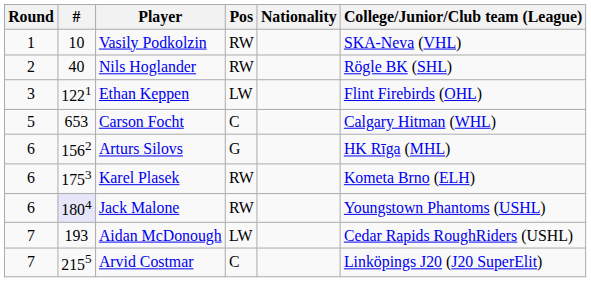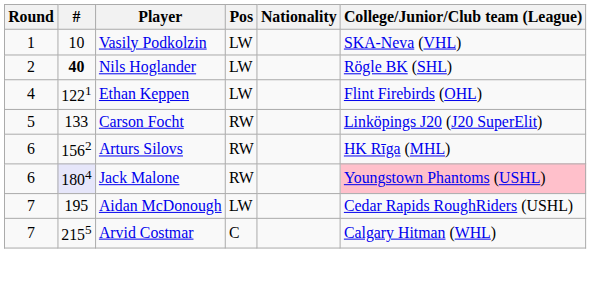 <table class="wikitable">
 <tr>
 <th>Round</th>
 <th>#</th>
 <th>Player</th>
 <th>Pos</th>
 <th>Nationality</th>
 <th>College/Junior/Club team (League)</th>
 </tr>
 <tr>
 <td style="text-align:center;">1</td>
 <td style="text-align:center;">10</td>
 <td><a href='#'>Vasily Podkolzin</a></td>
-<td>RW</td>
+<td>LW</td>
 <td></td>
 <td><a href='#'>SKA-Neva</a> (<a href='#'>VHL</a>)</td>
 </tr>
 <tr>
 <td style="text-align:center;">2</td>
-<td style="text-align:center;">40</td>
+<td style="text-align:center;"><strong>40</strong></td>
 <td><a href='#'>Nils Hoglander</a></td>
-<td>RW</td>
+<td>LW</td>
 <td></td>
 <td><a href='#'>Rögle BK</a> (<a href='#'>SHL</a>)</td>
 </tr>
 <tr>
-<td style="text-align:center;">3</td>
+<td style="text-align:center;">4</td>
 <td style="text-align:center;">122<sup>1</sup></td>
 <td><a href='#'>Ethan Keppen</a></td>
 <td>LW</td>
 <td></td>
 <td><a href='#'>Flint Firebirds</a> (<a href='#'>OHL</a>)</td>
 </tr>
 <tr>
 <td style="text-align:center;">5</td>
-<td style="text-align:center;">653</td>
+<td style="text-align:center;">133</td>
 <td><a href='#'>Carson Focht</a></td>
-<td>C</td>
+<td>RW</td>
 <td></td>
-<td><a href='#'>Calgary Hitman</a> (<a href='#'>WHL</a>)</td>
+<td><a href='#'>Linköpings J20</a> (<a href='#'>J20 SuperElit</a>)</td>
 </tr>
 <tr>
 <td style="text-align:center;">6</td>
 <td style="text-align:center;">156<sup>2</sup></td>
 <td><a href='#'>Arturs Silovs</a></td>
-<td>G</td>
+<td>RW</td>
 <td></td>
 <td><a href='#'>HK Rīga</a> (<a href='#'>MHL</a>)</td>
-</tr>
-<tr>
-<td style="text-align:center;">6</td>
-<td style="text-align:center;">175<sup>3</sup></td>
-<td><a href='#'>Karel Plasek</a></td>
-<td>RW</td>
-<td></td>
-<td><a href='#'>Kometa Brno</a> (<a href='#'>ELH</a>)</td>
 </tr>
 <tr>
 <td style="text-align:center;">6</td>
 <td style="background: lavender; text-align:center;">180<sup>4</sup></td>
 <td><a href='#'>Jack Malone</a></td>
 <td>RW</td>
 <td></td>
-<td><a href='#'>Youngstown Phantoms</a> (<a href='#'>USHL</a>)</td>
+<td style="background: pink;"><a href='#'>Youngstown Phantoms</a> (<a href='#'>USHL</a>)</td>
 </tr>
 <tr>
 <td style="text-align:center;">7</td>
-<td style="text-align:center;">193</td>
+<td style="text-align:center;">195</td>
 <td><a href='#'>Aidan McDonough</a></td>
 <td>LW</td>
 <td></td>
 <td><a href='#'>Cedar Rapids RoughRiders</a> (USHL)</td>
 </tr>
 <tr>
 <td style="text-align:center;">7</td>
 <td style="text-align:center;">215<sup>5</sup></td>
 <td><a href='#'>Arvid Costmar</a></td>
 <td>C</td>
 <td></td>
-<td><a href='#'>Linköpings J20</a> (<a href='#'>J20 SuperElit</a>)</td>
+<td><a href='#'>Calgary Hitman</a> (<a href='#'>WHL</a>)</td>
 </tr>
 </table>
